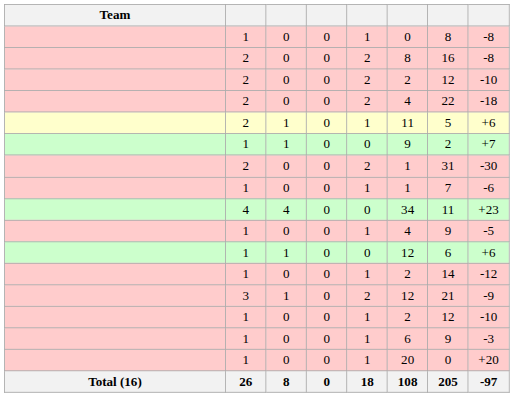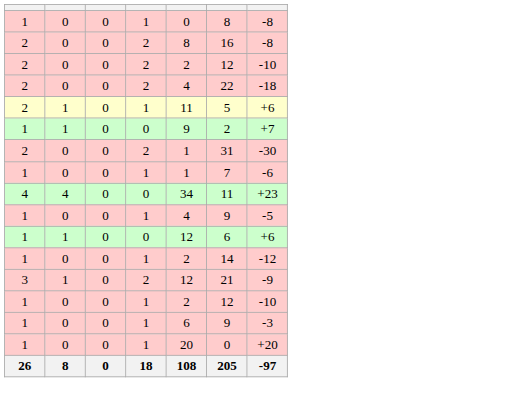 <table class="wikitable sortable" style="font-size:95%; text-align:center">
 <tr>
-<th width=250>Team</th>
 <th width=40></th>
 <th width=40></th>
 <th width=40></th>
 <th width=40></th>
 <th width=40></th>
 <th width=40></th>
 <th width=40></th>
 </tr>
 <tr style="background:#ffcccc;">
-<td align=left></td>
 <td>1</td>
 <td>0</td>
 <td>0</td>
 <td>1</td>
 <td>0</td>
 <td>8</td>
 <td>-8</td>
 </tr>
 <tr style="background:#ffcccc;">
-<td align=left></td>
 <td>2</td>
 <td>0</td>
 <td>0</td>
 <td>2</td>
 <td>8</td>
 <td>16</td>
 <td>-8</td>
 </tr>
 <tr style="background:#ffcccc;">
-<td align=left></td>
 <td>2</td>
 <td>0</td>
 <td>0</td>
 <td>2</td>
 <td>2</td>
 <td>12</td>
 <td>-10</td>
 </tr>
 <tr style="background:#ffcccc;">
-<td align=left></td>
 <td>2</td>
 <td>0</td>
 <td>0</td>
 <td>2</td>
 <td>4</td>
 <td>22</td>
 <td>-18</td>
 </tr>
 <tr style="background:#ffffcc;">
-<td align=left></td>
 <td>2</td>
 <td>1</td>
 <td>0</td>
 <td>1</td>
 <td>11</td>
 <td>5</td>
 <td>+6</td>
 </tr>
 <tr style="background:#ccffcc;">
-<td align=left></td>
 <td>1</td>
 <td>1</td>
 <td>0</td>
 <td>0</td>
 <td>9</td>
 <td>2</td>
 <td>+7</td>
 </tr>
 <tr style="background:#ffcccc;">
-<td align=left></td>
 <td>2</td>
 <td>0</td>
 <td>0</td>
 <td>2</td>
 <td>1</td>
 <td>31</td>
 <td>-30</td>
 </tr>
 <tr style="background:#ffcccc;">
-<td align=left></td>
 <td>1</td>
 <td>0</td>
 <td>0</td>
 <td>1</td>
 <td>1</td>
 <td>7</td>
 <td>-6</td>
 </tr>
 <tr style="background:#ccffcc;">
-<td align=left></td>
 <td>4</td>
 <td>4</td>
 <td>0</td>
 <td>0</td>
 <td>34</td>
 <td>11</td>
 <td>+23</td>
 </tr>
 <tr style="background:#ffcccc;">
-<td align=left></td>
 <td>1</td>
 <td>0</td>
 <td>0</td>
 <td>1</td>
 <td>4</td>
 <td>9</td>
 <td>-5</td>
 </tr>
 <tr style="background:#ccffcc;">
-<td align=left></td>
 <td>1</td>
 <td>1</td>
 <td>0</td>
 <td>0</td>
 <td>12</td>
 <td>6</td>
 <td>+6</td>
 </tr>
 <tr style="background:#ffcccc;">
-<td align=left></td>
 <td>1</td>
 <td>0</td>
 <td>0</td>
 <td>1</td>
 <td>2</td>
 <td>14</td>
 <td>-12</td>
 </tr>
 <tr style="background:#ffcccc;">
-<td align=left></td>
 <td>3</td>
 <td>1</td>
 <td>0</td>
 <td>2</td>
 <td>12</td>
 <td>21</td>
 <td>-9</td>
 </tr>
 <tr style="background:#ffcccc;">
-<td align=left></td>
 <td>1</td>
 <td>0</td>
 <td>0</td>
 <td>1</td>
 <td>2</td>
 <td>12</td>
 <td>-10</td>
 </tr>
 <tr style="background:#ffcccc;">
-<td align=left></td>
 <td>1</td>
 <td>0</td>
 <td>0</td>
 <td>1</td>
 <td>6</td>
 <td>9</td>
 <td>-3</td>
 </tr>
 <tr style="background:#ffcccc;">
-<td align=left></td>
 <td>1</td>
 <td>0</td>
 <td>0</td>
 <td>1</td>
 <td>20</td>
 <td>0</td>
 <td>+20</td>
 </tr>
 <tr>
-<th>Total (16)</th>
 <th>26</th>
 <th>8</th>
 <th>0</th>
 <th>18</th>
 <th>108</th>
 <th>205</th>
 <th>-97</th>
 </tr>
 </table>
